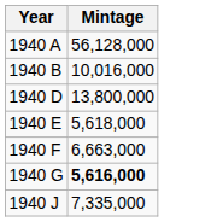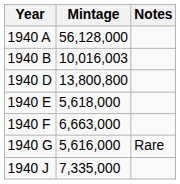 <table class="wikitable">
 <tr 1 PFG>
 <th scope="col">Year</th>
 <th scope="col">Mintage</th>
+<th scope="col">Notes</th>
 </tr>
 <tr>
 <td>1940 A</td>
 <td>56,128,000</td>
+<td></td>
 </tr>
 <tr>
 <td>1940 B</td>
-<td>10,016,000</td>
+<td>10,016,003</td>
+<td></td>
 </tr>
 <tr>
 <td>1940 D</td>
-<td>13,800,000</td>
+<td>13,800,800</td>
+<td></td>
 </tr>
 <tr>
 <td>1940 E</td>
 <td>5,618,000</td>
+<td></td>
 </tr>
 <tr>
 <td>1940 F</td>
 <td>6,663,000</td>
+<td></td>
 </tr>
 <tr>
 <td>1940 G</td>
-<td><strong>5,616,000</strong></td>
+<td>5,616,000</td>
+<td>Rare</td>
 </tr>
 <tr>
 <td>1940 J</td>
 <td>7,335,000</td>
+<td></td>
 </tr>
 </table>
